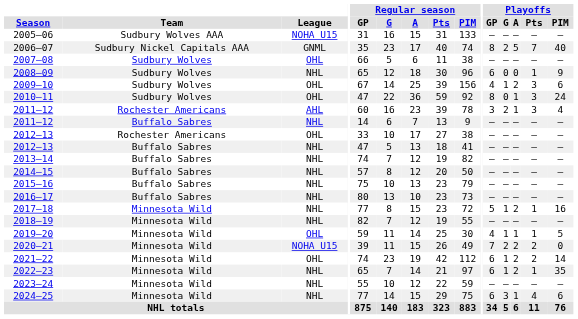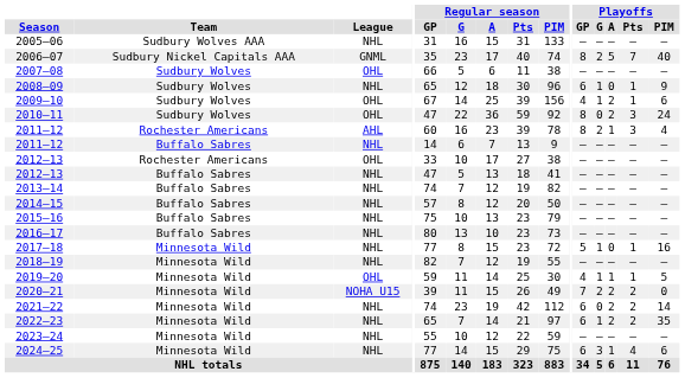 <table border="0" cellpadding="1" cellspacing="0" style="text-align:center; width:60em">
 <tr bgcolor="#e0e0e0">
 <th colspan="3"  bgcolor="#ffffff"></th>
 <th rowspan="99" bgcolor="#ffffff"></th>
 <th colspan="5"><a href='#'>Regular season</a></th>
 <th rowspan="99" bgcolor="#ffffff"></th>
 <th colspan="5"><a href='#'>Playoffs</a></th>
 </tr>
 <tr bgcolor="#e0e0e0">
 <th><a href='#'>Season</a></th>
 <th>Team</th>
 <th>League</th>
 <th>GP</th>
 <th><a href='#'>G</a></th>
 <th><a href='#'>A</a></th>
 <th><a href='#'>Pts</a></th>
 <th><a href='#'>PIM</a></th>
 <th>GP</th>
 <th>G</th>
 <th>A</th>
 <th>Pts</th>
 <th>PIM</th>
 </tr>
 <tr>
 <td>2005–06</td>
 <td>Sudbury Wolves AAA</td>
-<td><a href='#'>NOHA U15</a></td>
+<td>NHL</td>
 <td>31</td>
 <td>16</td>
 <td>15</td>
 <td>31</td>
 <td>133</td>
 <td>—</td>
 <td>—</td>
 <td>—</td>
 <td>—</td>
 <td>—</td>
 </tr>
 <tr style="background:#f0f0f0;">
 <td>2006–07</td>
 <td>Sudbury Nickel Capitals AAA</td>
 <td>GNML</td>
 <td>35</td>
 <td>23</td>
 <td>17</td>
 <td>40</td>
 <td>74</td>
 <td>8</td>
 <td>2</td>
 <td>5</td>
 <td>7</td>
 <td>40</td>
 </tr>
 <tr>
 <td><a href='#'>2007–08</a></td>
 <td><a href='#'>Sudbury Wolves</a></td>
 <td><a href='#'>OHL</a></td>
 <td>66</td>
 <td>5</td>
 <td>6</td>
 <td>11</td>
 <td>38</td>
 <td>—</td>
 <td>—</td>
 <td>—</td>
 <td>—</td>
 <td>—</td>
 </tr>
 <tr style="background:#f0f0f0;">
 <td><a href='#'>2008–09</a></td>
 <td>Sudbury Wolves</td>
 <td>NHL</td>
 <td>65</td>
 <td>12</td>
 <td>18</td>
 <td>30</td>
 <td>96</td>
 <td>6</td>
-<td>0</td>
+<td>1</td>
 <td>0</td>
 <td>1</td>
 <td>9</td>
 </tr>
 <tr>
 <td><a href='#'>2009–10</a></td>
 <td>Sudbury Wolves</td>
 <td>OHL</td>
 <td>67</td>
 <td>14</td>
 <td>25</td>
 <td>39</td>
 <td>156</td>
 <td>4</td>
 <td>1</td>
 <td>2</td>
-<td>3</td>
+<td>1</td>
 <td>6</td>
 </tr>
 <tr style="background:#f0f0f0;">
 <td><a href='#'>2010–11</a></td>
 <td>Sudbury Wolves</td>
 <td>OHL</td>
 <td>47</td>
 <td>22</td>
 <td>36</td>
 <td>59</td>
 <td>92</td>
 <td>8</td>
 <td>0</td>
-<td>1</td>
+<td>2</td>
 <td>3</td>
 <td>24</td>
 </tr>
 <tr>
 <td><a href='#'>2011–12</a></td>
 <td><a href='#'>Rochester Americans</a></td>
 <td><a href='#'>AHL</a></td>
 <td>60</td>
 <td>16</td>
 <td>23</td>
 <td>39</td>
 <td>78</td>
-<td>3</td>
+<td>8</td>
 <td>2</td>
 <td>1</td>
 <td>3</td>
 <td>4</td>
 </tr>
 <tr style="background:#f0f0f0;">
 <td><a href='#'>2011–12</a></td>
 <td><a href='#'>Buffalo Sabres</a></td>
 <td><a href='#'>NHL</a></td>
 <td>14</td>
 <td>6</td>
 <td>7</td>
 <td>13</td>
 <td>9</td>
 <td>—</td>
 <td>—</td>
 <td>—</td>
 <td>—</td>
 <td>—</td>
 </tr>
 <tr>
 <td><a href='#'>2012–13</a></td>
 <td>Rochester Americans</td>
 <td>OHL</td>
 <td>33</td>
 <td>10</td>
 <td>17</td>
 <td>27</td>
 <td>38</td>
 <td>—</td>
 <td>—</td>
 <td>—</td>
 <td>—</td>
 <td>—</td>
 </tr>
 <tr style="background:#f0f0f0;">
 <td><a href='#'>2012–13</a></td>
 <td>Buffalo Sabres</td>
 <td>NHL</td>
 <td>47</td>
 <td>5</td>
 <td>13</td>
 <td>18</td>
 <td>41</td>
 <td>—</td>
 <td>—</td>
 <td>—</td>
 <td>—</td>
 <td>—</td>
 </tr>
 <tr>
 <td><a href='#'>2013–14</a></td>
 <td>Buffalo Sabres</td>
 <td>NHL</td>
 <td>74</td>
 <td>7</td>
 <td>12</td>
 <td>19</td>
 <td>82</td>
 <td>—</td>
 <td>—</td>
 <td>—</td>
 <td>—</td>
 <td>—</td>
 </tr>
 <tr style="background:#f0f0f0;">
 <td><a href='#'>2014–15</a></td>
 <td>Buffalo Sabres</td>
 <td>NHL</td>
 <td>57</td>
 <td>8</td>
 <td>12</td>
 <td>20</td>
 <td>50</td>
 <td>—</td>
 <td>—</td>
 <td>—</td>
 <td>—</td>
 <td>—</td>
 </tr>
 <tr>
 <td><a href='#'>2015–16</a></td>
 <td>Buffalo Sabres</td>
 <td>NHL</td>
 <td>75</td>
 <td>10</td>
 <td>13</td>
 <td>23</td>
 <td>79</td>
 <td>—</td>
 <td>—</td>
 <td>—</td>
 <td>—</td>
 <td>—</td>
 </tr>
 <tr style="background:#f0f0f0;">
 <td><a href='#'>2016–17</a></td>
 <td>Buffalo Sabres</td>
 <td>NHL</td>
 <td>80</td>
 <td>13</td>
 <td>10</td>
 <td>23</td>
 <td>73</td>
 <td>—</td>
 <td>—</td>
 <td>—</td>
 <td>—</td>
 <td>—</td>
 </tr>
 <tr>
 <td><a href='#'>2017–18</a></td>
 <td><a href='#'>Minnesota Wild</a></td>
 <td>NHL</td>
 <td>77</td>
 <td>8</td>
 <td>15</td>
 <td>23</td>
 <td>72</td>
 <td>5</td>
 <td>1</td>
-<td>2</td>
+<td>0</td>
 <td>1</td>
 <td>16</td>
 </tr>
 <tr style="background:#f0f0f0;">
 <td><a href='#'>2018–19</a></td>
 <td>Minnesota Wild</td>
 <td>NHL</td>
 <td>82</td>
 <td>7</td>
 <td>12</td>
 <td>19</td>
 <td>55</td>
 <td>—</td>
 <td>—</td>
 <td>—</td>
 <td>—</td>
 <td>—</td>
 </tr>
 <tr>
 <td><a href='#'>2019–20</a></td>
 <td>Minnesota Wild</td>
 <td><a href='#'>OHL</a></td>
 <td>59</td>
 <td>11</td>
 <td>14</td>
 <td>25</td>
 <td>30</td>
 <td>4</td>
 <td>1</td>
 <td>1</td>
 <td>1</td>
 <td>5</td>
 </tr>
 <tr style="background:#f0f0f0;">
 <td><a href='#'>2020–21</a></td>
 <td>Minnesota Wild</td>
 <td><a href='#'>NOHA U15</a></td>
 <td>39</td>
 <td>11</td>
 <td>15</td>
 <td>26</td>
 <td>49</td>
 <td>7</td>
 <td>2</td>
 <td>2</td>
 <td>2</td>
 <td>0</td>
 </tr>
 <tr>
 <td><a href='#'>2021–22</a></td>
 <td>Minnesota Wild</td>
-<td>OHL</td>
+<td>NHL</td>
 <td>74</td>
 <td>23</td>
 <td>19</td>
 <td>42</td>
 <td>112</td>
 <td>6</td>
-<td>1</td>
+<td>0</td>
 <td>2</td>
 <td>2</td>
 <td>14</td>
 </tr>
 <tr style="background:#f0f0f0;">
 <td><a href='#'>2022–23</a></td>
 <td>Minnesota Wild</td>
 <td>NHL</td>
 <td>65</td>
 <td>7</td>
 <td>14</td>
 <td>21</td>
 <td>97</td>
 <td>6</td>
 <td>1</td>
 <td>2</td>
-<td>1</td>
+<td>2</td>
 <td>35</td>
 </tr>
 <tr>
 <td><a href='#'>2023–24</a></td>
 <td>Minnesota Wild</td>
 <td>NHL</td>
 <td>55</td>
 <td>10</td>
 <td>12</td>
 <td>22</td>
 <td>59</td>
 <td>—</td>
 <td>—</td>
 <td>—</td>
 <td>—</td>
 <td>—</td>
 </tr>
 <tr style="background:#f0f0f0;">
 <td><a href='#'>2024–25</a></td>
 <td>Minnesota Wild</td>
 <td>NHL</td>
 <td>77</td>
 <td>14</td>
 <td>15</td>
 <td>29</td>
 <td>75</td>
 <td>6</td>
 <td>3</td>
 <td>1</td>
 <td>4</td>
 <td>6</td>
 </tr>
 <tr style="background:#e0e0e0;">
 <th colspan="3">NHL totals</th>
 <th>875</th>
 <th>140</th>
 <th>183</th>
 <th>323</th>
 <th>883</th>
 <th>34</th>
 <th>5</th>
 <th>6</th>
 <th>11</th>
 <th>76</th>
 </tr>
 </table>
